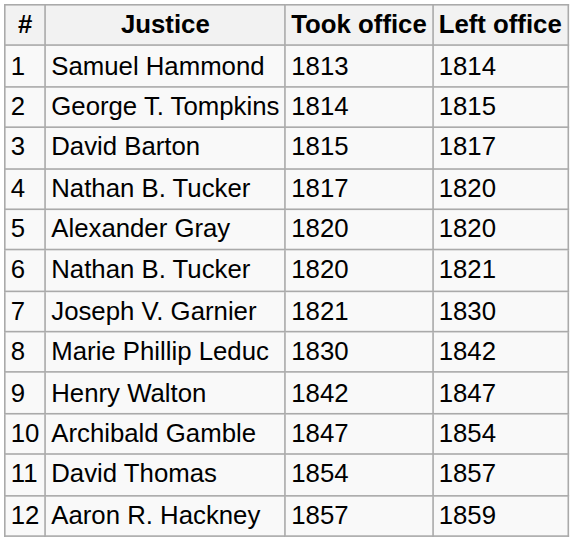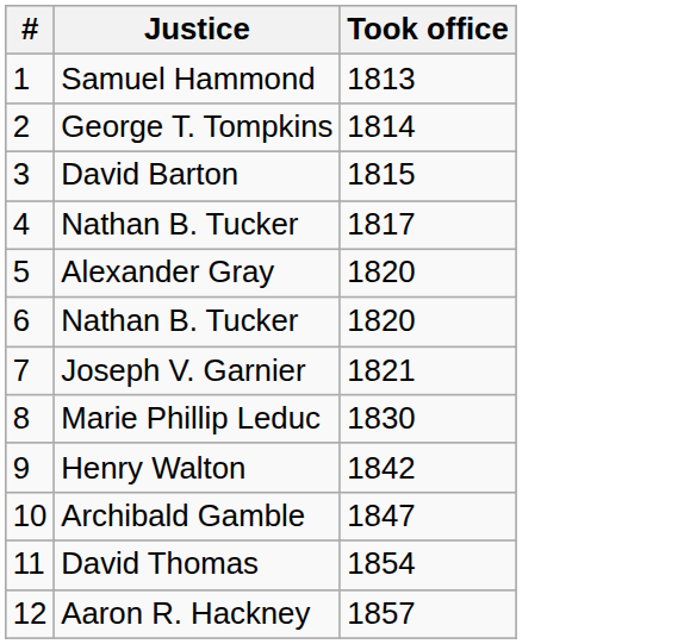 <table class="wikitable">
 <tr>
 <th>#</th>
 <th>Justice</th>
 <th>Took office</th>
-<th>Left office</th>
 </tr>
 <tr>
 <td>1</td>
 <td>Samuel Hammond</td>
 <td>1813</td>
-<td>1814</td>
 </tr>
 <tr>
 <td>2</td>
 <td>George T. Tompkins</td>
 <td>1814</td>
-<td>1815</td>
 </tr>
 <tr>
 <td>3</td>
 <td>David Barton</td>
 <td>1815</td>
-<td>1817</td>
 </tr>
 <tr>
 <td>4</td>
 <td>Nathan B. Tucker</td>
 <td>1817</td>
-<td>1820</td>
 </tr>
 <tr>
 <td>5</td>
 <td>Alexander Gray</td>
-<td>1820</td>
 <td>1820</td>
 </tr>
 <tr>
 <td>6</td>
 <td>Nathan B. Tucker</td>
 <td>1820</td>
-<td>1821</td>
 </tr>
 <tr>
 <td>7</td>
 <td>Joseph V. Garnier</td>
 <td>1821</td>
-<td>1830</td>
 </tr>
 <tr>
 <td>8</td>
 <td>Marie Phillip Leduc</td>
 <td>1830</td>
-<td>1842</td>
 </tr>
 <tr>
 <td>9</td>
 <td>Henry Walton</td>
 <td>1842</td>
-<td>1847</td>
 </tr>
 <tr>
 <td>10</td>
 <td>Archibald Gamble</td>
 <td>1847</td>
-<td>1854</td>
 </tr>
 <tr>
 <td>11</td>
 <td>David Thomas</td>
 <td>1854</td>
-<td>1857</td>
 </tr>
 <tr>
 <td>12</td>
 <td>Aaron R. Hackney</td>
 <td>1857</td>
-<td>1859</td>
 </tr>
 </table>
